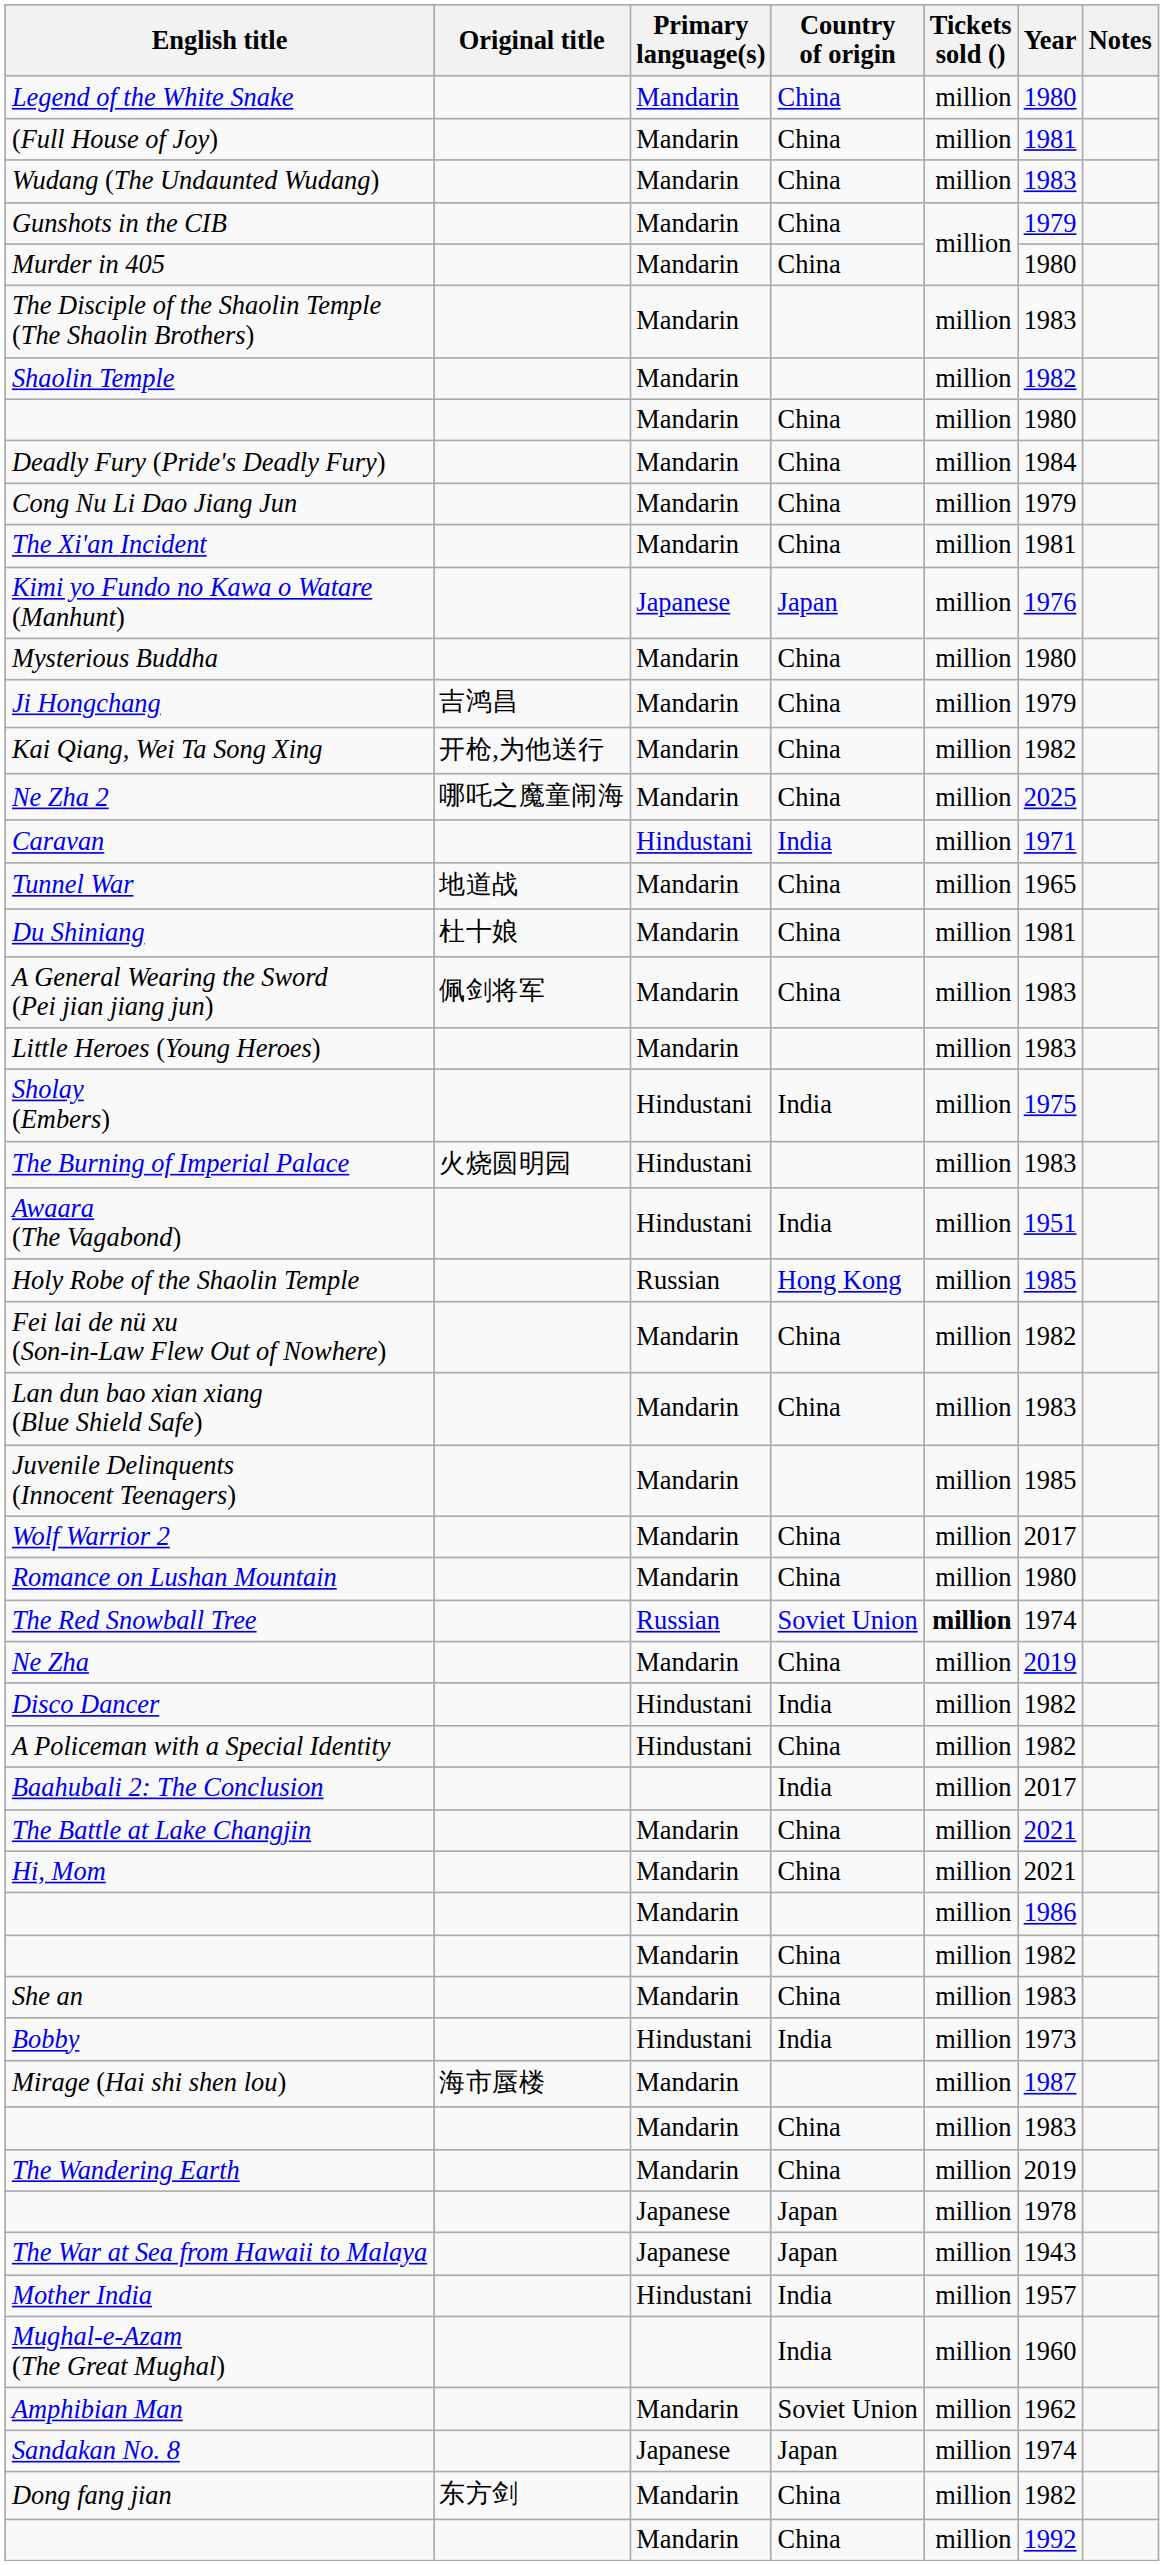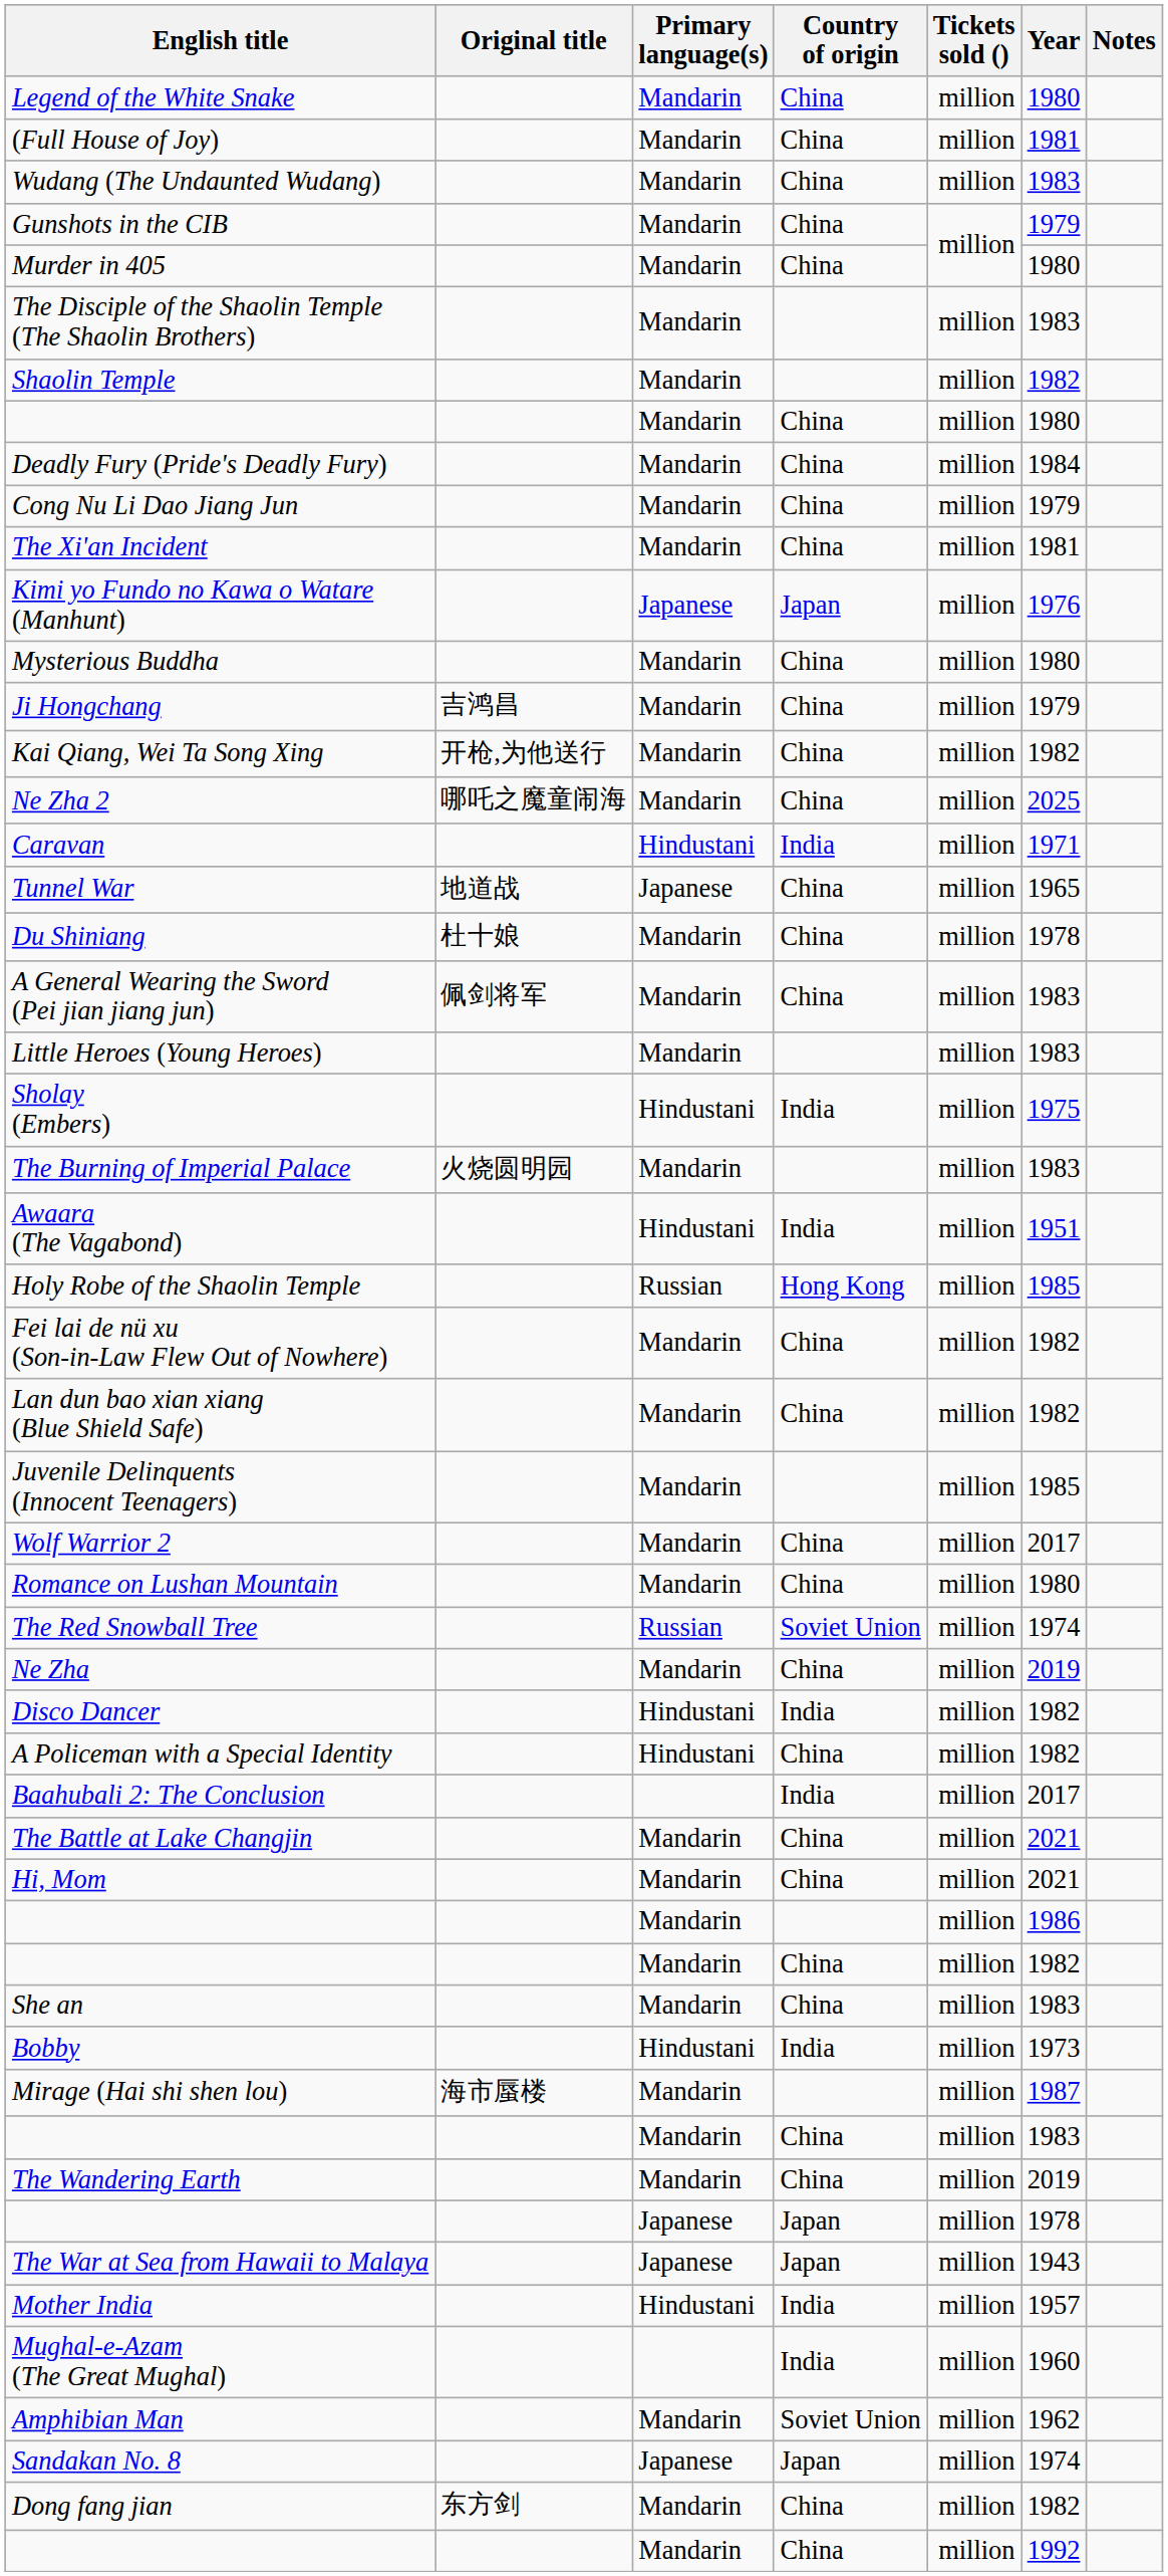 <table class="wikitable sortable" style="margin:auto">
 <tr>
 <th>English title</th>
 <th>Original title</th>
 <th>Primary<br>language(s)</th>
 <th>Country<br>of origin</th>
 <th>Tickets<br>sold ()</th>
 <th>Year</th>
 <th scope="col" class="unsortable">Notes</th>
 </tr>
 <tr>
 <td><em><a href='#'>Legend of the White Snake</a></em></td>
 <td></td>
 <td><a href='#'>Mandarin</a></td>
 <td><a href='#'>China</a></td>
 <td style="text-align:right;"> million</td>
 <td style="text-align:center;"><a href='#'>1980</a></td>
 <td></td>
 </tr>
 <tr>
 <td> (<em>Full House of Joy</em>)</td>
 <td></td>
 <td>Mandarin</td>
 <td>China</td>
 <td style="text-align:right;"> million</td>
 <td style="text-align:center;"><a href='#'>1981</a></td>
 <td></td>
 </tr>
 <tr>
 <td><em>Wudang</em> (<em>The Undaunted Wudang</em>)</td>
 <td></td>
 <td>Mandarin</td>
 <td>China</td>
 <td style="text-align:right;"> million</td>
 <td style="text-align:center;"><a href='#'>1983</a></td>
 <td></td>
 </tr>
 <tr>
 <td><em>Gunshots in the CIB</em></td>
 <td></td>
 <td>Mandarin</td>
 <td>China</td>
 <td rowspan="2" style="text-align:right;"> million</td>
 <td style="text-align:center;"><a href='#'>1979</a></td>
 <td></td>
 </tr>
 <tr>
 <td><em>Murder in 405</em></td>
 <td></td>
 <td>Mandarin</td>
 <td>China</td>
 <td style="text-align:center;">1980</td>
 <td></td>
 </tr>
 <tr>
 <td><em>The Disciple of the Shaolin Temple <br></em> (<em>The Shaolin Brothers</em>)</td>
 <td></td>
 <td>Mandarin</td>
 <td></td>
 <td style="text-align:right;"> million</td>
 <td style="text-align:center;">1983</td>
 <td></td>
 </tr>
 <tr>
 <td><em><a href='#'>Shaolin Temple</a></em></td>
 <td></td>
 <td>Mandarin</td>
 <td></td>
 <td style="text-align:right;"> million</td>
 <td style="text-align:center;"><a href='#'>1982</a></td>
 <td></td>
 </tr>
 <tr>
 <td><em></em></td>
 <td></td>
 <td>Mandarin</td>
 <td>China</td>
 <td style="text-align:right;"> million</td>
 <td style="text-align:center;">1980</td>
 <td></td>
 </tr>
 <tr>
 <td><em>Deadly Fury</em> (<em>Pride's Deadly Fury</em>)</td>
 <td></td>
 <td>Mandarin</td>
 <td>China</td>
 <td style="text-align:right;"> million</td>
 <td style="text-align:center;">1984</td>
 <td></td>
 </tr>
 <tr>
 <td><em>Cong Nu Li Dao Jiang Jun</em></td>
 <td></td>
 <td>Mandarin</td>
 <td>China</td>
 <td style="text-align:right;"> million</td>
 <td style="text-align:center;">1979</td>
 <td></td>
 </tr>
 <tr>
 <td><a href='#'><em>The Xi'an Incident</em></a></td>
 <td></td>
 <td>Mandarin</td>
 <td>China</td>
 <td style="text-align:right;"> million</td>
 <td style="text-align:center;">1981</td>
 <td></td>
 </tr>
 <tr>
 <td><em><a href='#'>Kimi yo Fundo no Kawa o Watare</a></em> <br> (<em>Manhunt</em>)</td>
 <td></td>
 <td><a href='#'>Japanese</a></td>
 <td><a href='#'>Japan</a></td>
 <td style="text-align:right;"> million</td>
 <td style="text-align:center;"><a href='#'>1976</a></td>
 <td></td>
 </tr>
 <tr>
 <td><em>Mysterious Buddha</em></td>
 <td></td>
 <td>Mandarin</td>
 <td>China</td>
 <td style="text-align:right;"> million</td>
 <td style="text-align:center;">1980</td>
 <td></td>
 </tr>
 <tr>
 <td><em><a href='#'>Ji Hongchang</a></em></td>
 <td>吉鸿昌</td>
 <td>Mandarin</td>
 <td>China</td>
 <td style="text-align:right;"> million</td>
 <td style="text-align:center;">1979</td>
 <td></td>
 </tr>
 <tr>
 <td><em>Kai Qiang, Wei Ta Song Xing</em></td>
 <td>开枪,为他送行</td>
 <td>Mandarin</td>
 <td>China</td>
 <td style="text-align:right;"> million</td>
 <td style="text-align:center;">1982</td>
 <td></td>
 </tr>
 <tr>
 <td><em><a href='#'>Ne Zha 2</a></em></td>
 <td>哪吒之魔童闹海</td>
 <td>Mandarin</td>
 <td>China</td>
 <td style="text-align:right;"> million</td>
 <td style="text-align:center;"><a href='#'>2025</a></td>
 <td></td>
 </tr>
 <tr>
 <td><em><a href='#'>Caravan</a></em></td>
 <td></td>
 <td><a href='#'>Hindustani</a></td>
 <td><a href='#'>India</a></td>
 <td style="text-align:right;"> million</td>
 <td style="text-align:center;"><a href='#'>1971</a></td>
 <td></td>
 </tr>
 <tr>
 <td><em><a href='#'>Tunnel War</a></em></td>
 <td>地道战</td>
-<td>Mandarin</td>
+<td>Japanese</td>
 <td>China</td>
 <td style="text-align:right;"> million</td>
 <td style="text-align:center;">1965</td>
 <td></td>
 </tr>
 <tr>
 <td><em><a href='#'>Du Shiniang</a></em></td>
 <td>杜十娘</td>
 <td>Mandarin</td>
 <td>China</td>
 <td style="text-align:right;"> million</td>
-<td style="text-align:center;">1981</td>
+<td style="text-align:center;">1978</td>
 <td></td>
 </tr>
 <tr>
 <td><em>A General Wearing the Sword</em> <br> (<em>Pei jian jiang jun</em>)</td>
 <td>佩剑将军</td>
 <td>Mandarin</td>
 <td>China</td>
 <td style="text-align:right;"> million</td>
 <td style="text-align:center;">1983</td>
 <td></td>
 </tr>
 <tr>
 <td><em>Little Heroes</em> (<em>Young Heroes</em>)</td>
 <td></td>
 <td>Mandarin</td>
 <td></td>
 <td style="text-align:right;"> million</td>
 <td style="text-align:center;">1983</td>
 <td></td>
 </tr>
 <tr>
 <td><em><a href='#'>Sholay</a></em> <br> (<em>Embers</em>)</td>
 <td></td>
 <td>Hindustani</td>
 <td>India</td>
 <td style="text-align:right;"> million</td>
 <td style="text-align:center;"><a href='#'>1975</a></td>
 <td></td>
 </tr>
 <tr>
 <td><em><a href='#'>The Burning of Imperial Palace</a></em></td>
 <td>火烧圆明园</td>
-<td>Hindustani</td>
+<td>Mandarin</td>
 <td></td>
 <td style="text-align:right;"> million</td>
 <td style="text-align:center;">1983</td>
 <td></td>
 </tr>
 <tr>
 <td><em><a href='#'>Awaara</a></em> <br> (<em>The Vagabond</em>)</td>
 <td></td>
 <td>Hindustani</td>
 <td>India</td>
 <td style="text-align:right;"> million</td>
 <td style="text-align:center;"><a href='#'>1951</a></td>
 <td></td>
 </tr>
 <tr>
 <td><em>Holy Robe of the Shaolin Temple</em></td>
 <td></td>
 <td>Russian</td>
 <td><a href='#'>Hong Kong</a></td>
 <td style="text-align:right;"> million</td>
 <td style="text-align:center;"><a href='#'>1985</a></td>
 <td></td>
 </tr>
 <tr>
 <td><em>Fei lai de nü xu <br></em> (<em>Son-in-Law Flew Out of Nowhere</em>)</td>
 <td></td>
 <td>Mandarin</td>
 <td>China</td>
 <td style="text-align:right;"> million</td>
 <td style="text-align:center;">1982</td>
 <td></td>
 </tr>
 <tr>
 <td><em>Lan dun bao xian xiang <br></em> (<em>Blue Shield Safe</em>)</td>
 <td></td>
 <td>Mandarin</td>
 <td>China</td>
 <td style="text-align:right;"> million</td>
-<td style="text-align:center;">1983</td>
+<td style="text-align:center;">1982</td>
 <td></td>
 </tr>
 <tr>
 <td><em>Juvenile Delinquents <br></em> (<em>Innocent Teenagers</em>)</td>
 <td></td>
 <td>Mandarin</td>
 <td></td>
 <td style="text-align:right;"> million</td>
 <td style="text-align:center;">1985</td>
 <td></td>
 </tr>
 <tr>
 <td><em><a href='#'>Wolf Warrior 2</a></em></td>
 <td></td>
 <td>Mandarin</td>
 <td>China</td>
 <td style="text-align:right;"> million</td>
 <td style="text-align:center;">2017</td>
 <td></td>
 </tr>
 <tr>
 <td><em><a href='#'>Romance on Lushan Mountain</a></em></td>
 <td></td>
 <td>Mandarin</td>
 <td>China</td>
 <td style="text-align:right;"> million</td>
 <td style="text-align:center;">1980</td>
 <td></td>
 </tr>
 <tr>
 <td><em><a href='#'>The Red Snowball Tree</a></em></td>
 <td><em></em></td>
 <td><a href='#'>Russian</a></td>
 <td><a href='#'>Soviet Union</a></td>
-<td style="text-align:right;"><strong> million</strong></td>
+<td style="text-align:right;"> million</td>
 <td style="text-align:center;">1974</td>
 <td></td>
 </tr>
 <tr>
 <td><em><a href='#'>Ne Zha</a></em></td>
 <td></td>
 <td>Mandarin</td>
 <td>China</td>
 <td style="text-align:right;"> million</td>
 <td style="text-align:center;"><a href='#'>2019</a></td>
 <td></td>
 </tr>
 <tr>
 <td><em><a href='#'>Disco Dancer</a></em></td>
 <td></td>
 <td>Hindustani</td>
 <td>India</td>
 <td style="text-align:right;"> million</td>
 <td style="text-align:center;">1982</td>
 <td></td>
 </tr>
 <tr>
 <td><em>A Policeman with a Special Identity</em></td>
 <td></td>
 <td>Hindustani</td>
 <td>China</td>
 <td style="text-align:right;"> million</td>
 <td style="text-align:center;">1982</td>
 <td></td>
 </tr>
 <tr>
 <td><em><a href='#'>Baahubali 2: The Conclusion</a></em></td>
 <td></td>
 <td></td>
 <td>India</td>
 <td style="text-align:right;"> million</td>
 <td style="text-align:center;">2017</td>
 <td></td>
 </tr>
 <tr>
 <td><em><a href='#'>The Battle at Lake Changjin</a></em></td>
 <td></td>
 <td>Mandarin</td>
 <td>China</td>
 <td style="text-align:right;"> million</td>
 <td style="text-align:center;"><a href='#'>2021</a></td>
 <td></td>
 </tr>
 <tr>
 <td><a href='#'><em>Hi, Mom</em></a></td>
 <td></td>
 <td>Mandarin</td>
 <td>China</td>
 <td style="text-align:right;"> million</td>
 <td style="text-align:center;">2021</td>
 <td></td>
 </tr>
 <tr>
 <td><em></em></td>
 <td></td>
 <td>Mandarin</td>
 <td></td>
 <td style="text-align:right;"> million</td>
 <td style="text-align:center;"><a href='#'>1986</a></td>
 <td></td>
 </tr>
 <tr>
 <td><em></em></td>
 <td></td>
 <td>Mandarin</td>
 <td>China</td>
 <td style="text-align:right;"> million</td>
 <td style="text-align:center;">1982</td>
 <td></td>
 </tr>
 <tr>
 <td><em>She an</em></td>
 <td></td>
 <td>Mandarin</td>
 <td>China</td>
 <td style="text-align:right;"> million</td>
 <td style="text-align:center;">1983</td>
 <td></td>
 </tr>
 <tr>
 <td><em><a href='#'>Bobby</a></em></td>
 <td></td>
 <td>Hindustani</td>
 <td>India</td>
 <td style="text-align:right;"> million</td>
 <td style="text-align:center;">1973</td>
 <td></td>
 </tr>
 <tr>
 <td><em>Mirage</em> (<em>Hai shi shen lou</em>)</td>
 <td>海市蜃楼</td>
 <td>Mandarin</td>
 <td></td>
 <td style="text-align:right;"> million</td>
 <td style="text-align:center;"><a href='#'>1987</a></td>
 <td></td>
 </tr>
 <tr>
 <td><em></em></td>
 <td></td>
 <td>Mandarin</td>
 <td>China</td>
 <td style="text-align:right;"> million</td>
 <td style="text-align:center;">1983</td>
 <td></td>
 </tr>
 <tr>
 <td><em><a href='#'>The Wandering Earth</a></em></td>
 <td></td>
 <td>Mandarin</td>
 <td>China</td>
 <td style="text-align:right;"> million</td>
 <td style="text-align:center;">2019</td>
 <td></td>
 </tr>
 <tr>
 <td></td>
 <td></td>
 <td>Japanese</td>
 <td>Japan</td>
 <td style="text-align:right;"> million</td>
 <td style="text-align:center;">1978</td>
 <td></td>
 </tr>
 <tr>
 <td><em><a href='#'>The War at Sea from Hawaii to Malaya</a></em></td>
 <td></td>
 <td>Japanese</td>
 <td>Japan</td>
 <td style="text-align:right;"> million</td>
 <td style="text-align:center;">1943</td>
 <td></td>
 </tr>
 <tr>
 <td><em><a href='#'>Mother India</a></em></td>
 <td></td>
 <td>Hindustani</td>
 <td>India</td>
 <td style="text-align:right;"> million</td>
 <td style="text-align:center;">1957</td>
 <td></td>
 </tr>
 <tr>
 <td><em><a href='#'>Mughal-e-Azam</a></em> <br> (<em>The Great Mughal</em>)</td>
 <td></td>
 <td></td>
 <td>India</td>
 <td style="text-align:right;"> million</td>
 <td style="text-align:center;">1960</td>
 <td></td>
 </tr>
 <tr>
 <td><em><a href='#'>Amphibian Man</a></em></td>
 <td><em></em></td>
 <td>Mandarin</td>
 <td>Soviet Union</td>
 <td style="text-align:right;"> million</td>
 <td style="text-align:center;">1962</td>
 <td></td>
 </tr>
 <tr>
 <td><em><a href='#'>Sandakan No. 8</a></em></td>
 <td></td>
 <td>Japanese</td>
 <td>Japan</td>
 <td style="text-align:right;"> million</td>
 <td style="text-align:center;">1974</td>
 <td></td>
 </tr>
 <tr>
 <td><em>Dong fang jian</em></td>
 <td>东方剑</td>
 <td>Mandarin</td>
 <td>China</td>
 <td style="text-align:right;"> million</td>
 <td style="text-align:center;">1982</td>
 <td></td>
 </tr>
 <tr>
 <td></td>
 <td></td>
 <td>Mandarin</td>
 <td>China</td>
 <td style="text-align:right;"> million</td>
 <td style="text-align:center;"><a href='#'>1992</a></td>
 <td></td>
 </tr>
 </table>
